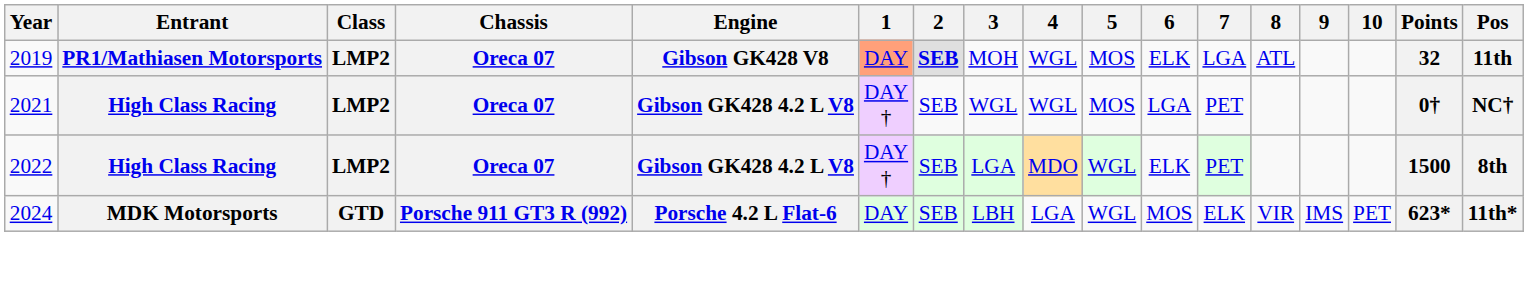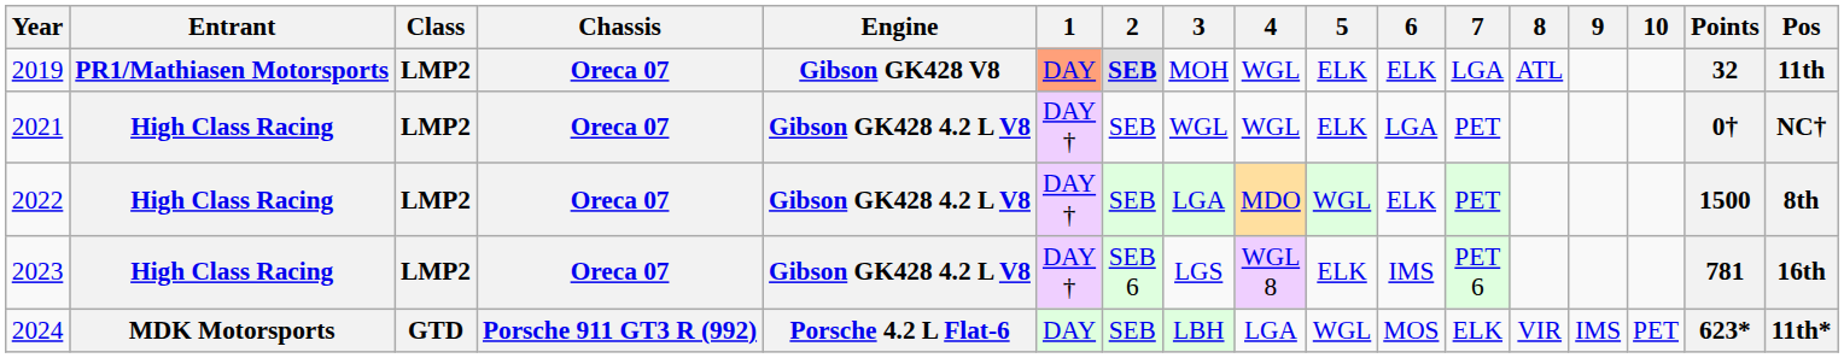 <table class="wikitable" style="text-align:center; font-size:90%">
 <tr>
 <th>Year</th>
 <th>Entrant</th>
 <th>Class</th>
 <th>Chassis</th>
 <th>Engine</th>
 <th>1</th>
 <th>2</th>
 <th>3</th>
 <th>4</th>
 <th>5</th>
 <th>6</th>
 <th>7</th>
 <th>8</th>
 <th>9</th>
 <th>10</th>
 <th>Points</th>
 <th>Pos</th>
 </tr>
 <tr>
 <td><a href='#'>2019</a></td>
 <th><a href='#'>PR1/Mathiasen Motorsports</a></th>
 <th>LMP2</th>
 <th><a href='#'>Oreca 07</a></th>
 <th><a href='#'>Gibson</a> GK428 V8</th>
 <td style="background: lightsalmon;"><a href='#'>DAY</a></td>
 <td style="background:#dfdfdf;"><strong><a href='#'>SEB</a></strong><br></td>
 <td><a href='#'>MOH</a></td>
 <td><a href='#'>WGL</a></td>
-<td><a href='#'>MOS</a></td>
+<td><a href='#'>ELK</a></td>
 <td><a href='#'>ELK</a></td>
 <td><a href='#'>LGA</a></td>
 <td><a href='#'>ATL</a></td>
 <td></td>
 <td></td>
 <th>32</th>
 <th>11th</th>
 </tr>
 <tr>
 <td><a href='#'>2021</a></td>
 <th><a href='#'>High Class Racing</a></th>
 <th>LMP2</th>
 <th><a href='#'>Oreca 07</a></th>
 <th><a href='#'>Gibson</a> GK428 4.2 L <a href='#'>V8</a></th>
 <td style="background:#EFCFFF;"><a href='#'>DAY</a><br>†</td>
 <td><a href='#'>SEB</a></td>
 <td><a href='#'>WGL</a></td>
 <td><a href='#'>WGL</a></td>
-<td><a href='#'>MOS</a></td>
+<td><a href='#'>ELK</a></td>
 <td><a href='#'>LGA</a></td>
 <td><a href='#'>PET</a></td>
 <td></td>
 <td></td>
 <td></td>
 <th>0†</th>
 <th>NC†</th>
 </tr>
 <tr>
 <td><a href='#'>2022</a></td>
 <th><a href='#'>High Class Racing</a></th>
 <th>LMP2</th>
 <th><a href='#'>Oreca 07</a></th>
 <th><a href='#'>Gibson</a> GK428 4.2 L <a href='#'>V8</a></th>
 <td style="background:#EFCFFF;"><a href='#'>DAY</a><br>†</td>
 <td style="background:#DFFFDF;"><a href='#'>SEB</a><br></td>
 <td style="background:#DFFFDF;"><a href='#'>LGA</a><br></td>
 <td style="background:#FFDF9F;"><a href='#'>MDO</a><br></td>
 <td style="background:#DFFFDF;"><a href='#'>WGL</a><br></td>
 <td><a href='#'>ELK</a></td>
 <td style="background:#DFFFDF;"><a href='#'>PET</a><br></td>
 <td></td>
 <td></td>
 <td></td>
 <th>1500</th>
 <th>8th</th>
 </tr>
 <tr>
+<td><a href='#'>2023</a></td>
+<th><a href='#'>High Class Racing</a></th>
+<th>LMP2</th>
+<th><a href='#'>Oreca 07</a></th>
+<th><a href='#'>Gibson</a> GK428 4.2 L <a href='#'>V8</a></th>
+<td style="background:#EFCFFF;"><a href='#'>DAY</a><br>†</td>
+<td style="background:#DFFFDF;"><a href='#'>SEB</a><br>6</td>
+<td><a href='#'>LGS</a></td>
+<td style="background:#EFCFFF;"><a href='#'>WGL</a><br>8</td>
+<td><a href='#'>ELK</a></td>
+<td><a href='#'>IMS</a></td>
+<td style="background:#DFFFDF;"><a href='#'>PET</a><br>6</td>
+<td></td>
+<td></td>
+<td></td>
+<th>781</th>
+<th>16th</th>
+</tr>
+<tr>
 <td><a href='#'>2024</a></td>
 <th>MDK Motorsports</th>
 <th>GTD</th>
 <th><a href='#'>Porsche 911 GT3 R (992)</a></th>
 <th><a href='#'>Porsche</a> 4.2 L <a href='#'>Flat-6</a></th>
 <td style="background:#DFFFDF;"><a href='#'>DAY</a><br></td>
 <td style="background:#DFFFDF;"><a href='#'>SEB</a><br></td>
 <td style="background:#DFFFDF;"><a href='#'>LBH</a><br></td>
 <td><a href='#'>LGA</a></td>
 <td><a href='#'>WGL</a></td>
 <td><a href='#'>MOS</a></td>
 <td><a href='#'>ELK</a></td>
 <td><a href='#'>VIR</a></td>
 <td><a href='#'>IMS</a></td>
 <td><a href='#'>PET</a></td>
 <th>623*</th>
 <th>11th*</th>
 </tr>
 </table>
